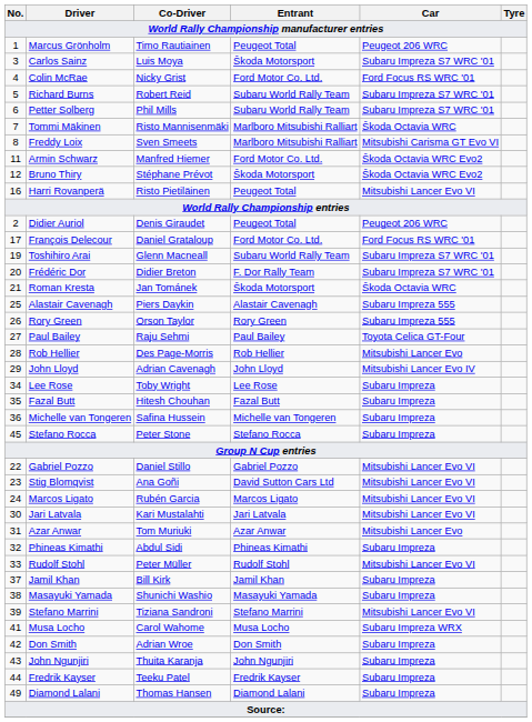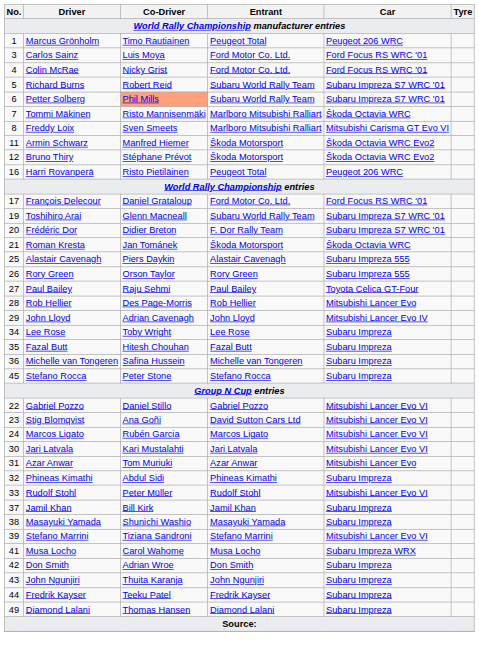 <table class="wikitable" style="font-size: 85%;">
 <tr>
 <th>No.</th>
 <th>Driver</th>
 <th>Co-Driver</th>
 <th>Entrant</th>
 <th>Car</th>
 <th>Tyre</th>
 </tr>
 <tr>
 <td style="background-color:#EAECF0; text-align:center" colspan="6"><strong><em><a href='#'>World Rally Championship</a> manufacturer entries</em></strong></td>
 </tr>
 <tr>
 <td align="center">1</td>
 <td> <a href='#'>Marcus Grönholm</a></td>
 <td> <a href='#'>Timo Rautiainen</a></td>
 <td> <a href='#'>Peugeot Total</a></td>
 <td><a href='#'>Peugeot 206 WRC</a></td>
 <td align="center"></td>
 </tr>
 <tr>
 <td align="center">3</td>
 <td> <a href='#'>Carlos Sainz</a></td>
 <td> <a href='#'>Luis Moya</a></td>
-<td> <a href='#'>Škoda Motorsport</a></td>
-<td><a href='#'>Subaru Impreza S7 WRC '01</a></td>
+<td> <a href='#'>Ford Motor Co. Ltd.</a></td>
+<td><a href='#'>Ford Focus RS WRC '01</a></td>
 <td align="center"></td>
 </tr>
 <tr>
 <td align="center">4</td>
 <td> <a href='#'>Colin McRae</a></td>
 <td> <a href='#'>Nicky Grist</a></td>
 <td> <a href='#'>Ford Motor Co. Ltd.</a></td>
 <td><a href='#'>Ford Focus RS WRC '01</a></td>
 <td align="center"></td>
 </tr>
 <tr>
 <td align="center">5</td>
 <td> <a href='#'>Richard Burns</a></td>
 <td> <a href='#'>Robert Reid</a></td>
 <td> <a href='#'>Subaru World Rally Team</a></td>
 <td><a href='#'>Subaru Impreza S7 WRC '01</a></td>
 <td align="center"></td>
 </tr>
 <tr>
 <td align="center">6</td>
 <td> <a href='#'>Petter Solberg</a></td>
-<td> <a href='#'>Phil Mills</a></td>
+<td style="background: lightsalmon;"> <a href='#'>Phil Mills</a></td>
 <td> <a href='#'>Subaru World Rally Team</a></td>
 <td><a href='#'>Subaru Impreza S7 WRC '01</a></td>
 <td align="center"></td>
 </tr>
 <tr>
 <td align="center">7</td>
 <td> <a href='#'>Tommi Mäkinen</a></td>
 <td> <a href='#'>Risto Mannisenmäki</a></td>
 <td> <a href='#'>Marlboro Mitsubishi Ralliart</a></td>
 <td><a href='#'>Škoda Octavia WRC</a></td>
 <td align="center"></td>
 </tr>
 <tr>
 <td align="center">8</td>
 <td> <a href='#'>Freddy Loix</a></td>
 <td> <a href='#'>Sven Smeets</a></td>
 <td> <a href='#'>Marlboro Mitsubishi Ralliart</a></td>
 <td><a href='#'>Mitsubishi Carisma GT Evo VI</a></td>
 <td align="center"></td>
 </tr>
 <tr>
 <td align="center">11</td>
 <td> <a href='#'>Armin Schwarz</a></td>
 <td> <a href='#'>Manfred Hiemer</a></td>
-<td> <a href='#'>Ford Motor Co. Ltd.</a></td>
+<td> <a href='#'>Škoda Motorsport</a></td>
 <td><a href='#'>Škoda Octavia WRC Evo2</a></td>
 <td align="center"></td>
 </tr>
 <tr>
 <td align="center">12</td>
 <td> <a href='#'>Bruno Thiry</a></td>
 <td> <a href='#'>Stéphane Prévot</a></td>
 <td> <a href='#'>Škoda Motorsport</a></td>
 <td><a href='#'>Škoda Octavia WRC Evo2</a></td>
 <td align="center"></td>
 </tr>
 <tr>
 <td align="center">16</td>
 <td> <a href='#'>Harri Rovanperä</a></td>
 <td> <a href='#'>Risto Pietiläinen</a></td>
 <td> <a href='#'>Peugeot Total</a></td>
-<td><a href='#'>Mitsubishi Lancer Evo VI</a></td>
+<td><a href='#'>Peugeot 206 WRC</a></td>
 <td align="center"></td>
 </tr>
 <tr>
 <td style="background-color:#EAECF0; text-align:center" colspan="6"><strong><em><a href='#'>World Rally Championship</a> entries</em></strong></td>
-</tr>
-<tr>
-<td align="center">2</td>
-<td> <a href='#'>Didier Auriol</a></td>
-<td> <a href='#'>Denis Giraudet</a></td>
-<td> <a href='#'>Peugeot Total</a></td>
-<td><a href='#'>Peugeot 206 WRC</a></td>
-<td align="center"></td>
 </tr>
 <tr>
 <td align="center">17</td>
 <td> <a href='#'>François Delecour</a></td>
 <td> <a href='#'>Daniel Grataloup</a></td>
 <td> <a href='#'>Ford Motor Co. Ltd.</a></td>
 <td><a href='#'>Ford Focus RS WRC '01</a></td>
 <td align="center"></td>
 </tr>
 <tr>
 <td align="center">19</td>
 <td> <a href='#'>Toshihiro Arai</a></td>
 <td> <a href='#'>Glenn Macneall</a></td>
 <td> <a href='#'>Subaru World Rally Team</a></td>
 <td><a href='#'>Subaru Impreza S7 WRC '01</a></td>
 <td align="center"></td>
 </tr>
 <tr>
 <td align="center">20</td>
 <td> <a href='#'>Frédéric Dor</a></td>
 <td> <a href='#'>Didier Breton</a></td>
 <td> <a href='#'>F. Dor Rally Team</a></td>
 <td><a href='#'>Subaru Impreza S7 WRC '01</a></td>
 <td></td>
 </tr>
 <tr>
 <td align="center">21</td>
 <td> <a href='#'>Roman Kresta</a></td>
 <td> <a href='#'>Jan Tománek</a></td>
 <td> <a href='#'>Škoda Motorsport</a></td>
 <td><a href='#'>Škoda Octavia WRC</a></td>
 <td align="center"></td>
 </tr>
 <tr>
 <td align="center">25</td>
 <td> <a href='#'>Alastair Cavenagh</a></td>
 <td> <a href='#'>Piers Daykin</a></td>
 <td> <a href='#'>Alastair Cavenagh</a></td>
 <td><a href='#'>Subaru Impreza 555</a></td>
 <td></td>
 </tr>
 <tr>
 <td align="center">26</td>
 <td> <a href='#'>Rory Green</a></td>
 <td> <a href='#'>Orson Taylor</a></td>
 <td> <a href='#'>Rory Green</a></td>
 <td><a href='#'>Subaru Impreza 555</a></td>
 <td></td>
 </tr>
 <tr>
 <td align="center">27</td>
 <td> <a href='#'>Paul Bailey</a></td>
 <td> <a href='#'>Raju Sehmi</a></td>
 <td> <a href='#'>Paul Bailey</a></td>
 <td><a href='#'>Toyota Celica GT-Four</a></td>
 <td></td>
 </tr>
 <tr>
 <td align="center">28</td>
 <td> <a href='#'>Rob Hellier</a></td>
 <td> <a href='#'>Des Page-Morris</a></td>
 <td> <a href='#'>Rob Hellier</a></td>
 <td><a href='#'>Mitsubishi Lancer Evo</a></td>
 <td></td>
 </tr>
 <tr>
 <td align="center">29</td>
 <td> <a href='#'>John Lloyd</a></td>
 <td> <a href='#'>Adrian Cavenagh</a></td>
 <td> <a href='#'>John Lloyd</a></td>
 <td><a href='#'>Mitsubishi Lancer Evo IV</a></td>
 <td></td>
 </tr>
 <tr>
 <td align="center">34</td>
 <td> <a href='#'>Lee Rose</a></td>
 <td> <a href='#'>Toby Wright</a></td>
 <td> <a href='#'>Lee Rose</a></td>
 <td><a href='#'>Subaru Impreza</a></td>
 <td></td>
 </tr>
 <tr>
 <td align="center">35</td>
 <td> <a href='#'>Fazal Butt</a></td>
 <td> <a href='#'>Hitesh Chouhan</a></td>
 <td> <a href='#'>Fazal Butt</a></td>
 <td><a href='#'>Subaru Impreza</a></td>
 <td></td>
 </tr>
 <tr>
 <td align="center">36</td>
 <td> <a href='#'>Michelle van Tongeren</a></td>
 <td> <a href='#'>Safina Hussein</a></td>
 <td> <a href='#'>Michelle van Tongeren</a></td>
 <td><a href='#'>Subaru Impreza</a></td>
 <td></td>
 </tr>
 <tr>
 <td align="center">45</td>
 <td> <a href='#'>Stefano Rocca</a></td>
 <td> <a href='#'>Peter Stone</a></td>
 <td> <a href='#'>Stefano Rocca</a></td>
 <td><a href='#'>Subaru Impreza</a></td>
 <td></td>
 </tr>
 <tr>
 <td style="background-color:#EAECF0; text-align:center" colspan="6"><strong><em><a href='#'>Group N Cup</a> entries</em></strong></td>
 </tr>
 <tr>
 <td align="center">22</td>
 <td> <a href='#'>Gabriel Pozzo</a></td>
 <td> <a href='#'>Daniel Stillo</a></td>
 <td> <a href='#'>Gabriel Pozzo</a></td>
 <td><a href='#'>Mitsubishi Lancer Evo VI</a></td>
 <td align="center"></td>
 </tr>
 <tr>
 <td align="center">23</td>
 <td> <a href='#'>Stig Blomqvist</a></td>
 <td> <a href='#'>Ana Goñi</a></td>
 <td> <a href='#'>David Sutton Cars Ltd</a></td>
 <td><a href='#'>Mitsubishi Lancer Evo VI</a></td>
 <td></td>
 </tr>
 <tr>
 <td align="center">24</td>
 <td> <a href='#'>Marcos Ligato</a></td>
 <td> <a href='#'>Rubén Garcia</a></td>
 <td> <a href='#'>Marcos Ligato</a></td>
 <td><a href='#'>Mitsubishi Lancer Evo VI</a></td>
 <td></td>
 </tr>
 <tr>
 <td align="center">30</td>
 <td> <a href='#'>Jari Latvala</a></td>
 <td> <a href='#'>Kari Mustalahti</a></td>
 <td> <a href='#'>Jari Latvala</a></td>
 <td><a href='#'>Mitsubishi Lancer Evo VI</a></td>
 <td></td>
 </tr>
 <tr>
 <td align="center">31</td>
 <td> <a href='#'>Azar Anwar</a></td>
 <td> <a href='#'>Tom Muriuki</a></td>
 <td> <a href='#'>Azar Anwar</a></td>
 <td><a href='#'>Mitsubishi Lancer Evo</a></td>
 <td></td>
 </tr>
 <tr>
 <td align="center">32</td>
 <td> <a href='#'>Phineas Kimathi</a></td>
 <td> <a href='#'>Abdul Sidi</a></td>
 <td> <a href='#'>Phineas Kimathi</a></td>
 <td><a href='#'>Subaru Impreza</a></td>
 <td></td>
 </tr>
 <tr>
 <td align="center">33</td>
 <td> <a href='#'>Rudolf Stohl</a></td>
 <td> <a href='#'>Peter Müller</a></td>
 <td> <a href='#'>Rudolf Stohl</a></td>
 <td><a href='#'>Mitsubishi Lancer Evo VI</a></td>
 <td></td>
 </tr>
 <tr>
 <td align="center">37</td>
 <td> <a href='#'>Jamil Khan</a></td>
 <td> <a href='#'>Bill Kirk</a></td>
 <td> <a href='#'>Jamil Khan</a></td>
 <td><a href='#'>Subaru Impreza</a></td>
 <td></td>
 </tr>
 <tr>
 <td align="center">38</td>
 <td> <a href='#'>Masayuki Yamada</a></td>
 <td> <a href='#'>Shunichi Washio</a></td>
 <td> <a href='#'>Masayuki Yamada</a></td>
 <td><a href='#'>Subaru Impreza</a></td>
 <td></td>
 </tr>
 <tr>
 <td align="center">39</td>
 <td> <a href='#'>Stefano Marrini</a></td>
 <td> <a href='#'>Tiziana Sandroni</a></td>
 <td> <a href='#'>Stefano Marrini</a></td>
 <td><a href='#'>Mitsubishi Lancer Evo VI</a></td>
 <td></td>
 </tr>
 <tr>
 <td align="center">41</td>
 <td> <a href='#'>Musa Locho</a></td>
 <td> <a href='#'>Carol Wahome</a></td>
 <td> <a href='#'>Musa Locho</a></td>
 <td><a href='#'>Subaru Impreza WRX</a></td>
 <td></td>
 </tr>
 <tr>
 <td align="center">42</td>
 <td> <a href='#'>Don Smith</a></td>
 <td> <a href='#'>Adrian Wroe</a></td>
 <td> <a href='#'>Don Smith</a></td>
 <td><a href='#'>Subaru Impreza</a></td>
 <td></td>
 </tr>
 <tr>
 <td align="center">43</td>
 <td> <a href='#'>John Ngunjiri</a></td>
 <td> <a href='#'>Thuita Karanja</a></td>
 <td> <a href='#'>John Ngunjiri</a></td>
 <td><a href='#'>Subaru Impreza</a></td>
 <td></td>
 </tr>
 <tr>
 <td align="center">44</td>
 <td> <a href='#'>Fredrik Kayser</a></td>
 <td> <a href='#'>Teeku Patel</a></td>
 <td> <a href='#'>Fredrik Kayser</a></td>
 <td><a href='#'>Subaru Impreza</a></td>
 <td></td>
 </tr>
 <tr>
 <td align="center">49</td>
 <td> <a href='#'>Diamond Lalani</a></td>
 <td> <a href='#'>Thomas Hansen</a></td>
 <td> <a href='#'>Diamond Lalani</a></td>
 <td><a href='#'>Subaru Impreza</a></td>
 <td></td>
 </tr>
 <tr>
 <td style="background-color:#EAECF0; text-align:center" colspan="6"><strong>Source:</strong></td>
 </tr>
 <tr>
 </tr>
 </table>
